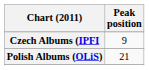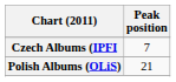 <table class="wikitable sortable plainrowheaders" style="text-align:center">
 <tr>
 <th scope="col">Chart (2011)</th>
 <th scope="col">Peak<br> position</th>
 </tr>
 <tr>
 </tr>
 <tr>
 </tr>
 <tr>
 </tr>
 <tr>
 </tr>
 <tr>
 </tr>
 <tr>
 <th scope="row">Czech Albums (<a href='#'>IPFI</a></th>
-<td>9</td>
+<td>7</td>
 </tr>
 <tr>
 </tr>
 <tr>
 </tr>
 <tr>
 </tr>
 <tr>
 </tr>
 <tr>
 </tr>
 <tr>
 </tr>
 <tr>
 </tr>
 <tr>
 </tr>
 <tr>
 </tr>
 <tr>
 <th scope="row">Polish Albums (<a href='#'>OLiS</a>)</th>
 <td>21</td>
 </tr>
 <tr>
 </tr>
 <tr>
 </tr>
 <tr>
 </tr>
 <tr>
 </tr>
 <tr>
 </tr>
 <tr>
 </tr>
 <tr>
 </tr>
 </table>
